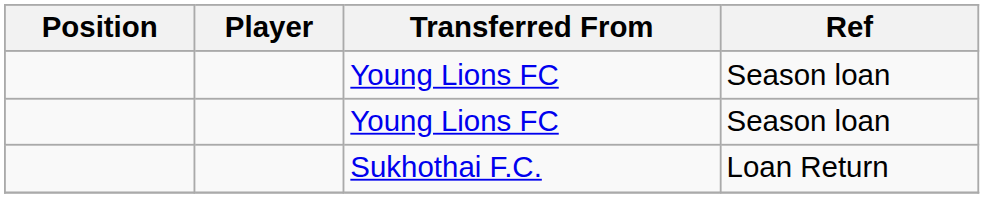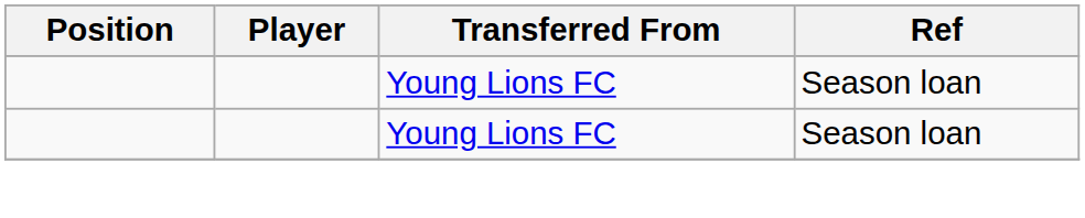 <table class="wikitable sortable" style="width:60%; text-align:center; font-size:100%; text-align:left;">
 <tr>
 <th><strong>Position</strong></th>
 <th><strong>Player</strong></th>
 <th><strong>Transferred From</strong></th>
 <th><strong>Ref</strong></th>
 </tr>
 <tr>
 <td></td>
 <td></td>
 <td> <a href='#'>Young Lions FC</a></td>
 <td>Season loan</td>
 </tr>
 <tr>
 <td></td>
 <td></td>
 <td> <a href='#'>Young Lions FC</a></td>
 <td>Season loan</td>
 </tr>
 <tr>
-<td></td>
-<td></td>
-<td> <a href='#'>Sukhothai F.C.</a></td>
-<td>Loan Return</td>
-</tr>
-<tr>
 </tr>
 </table>
